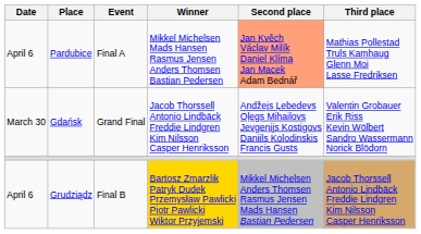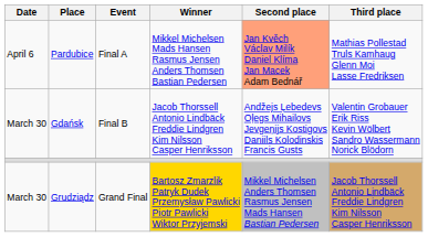 <table class=wikitable style="font-size:14px">
 <tr>
 <th>Date</th>
 <th>Place</th>
 <th>Event</th>
 <th>Winner</th>
 <th>Second place</th>
 <th>Third place</th>
 </tr>
 <tr>
 <td>April 6</td>
 <td> <a href='#'>Pardubice</a></td>
 <td>Final A  </td>
 <td><strong></strong><br><a href='#'>Mikkel Michelsen</a><br><a href='#'>Mads Hansen</a><br><a href='#'>Rasmus Jensen</a><br><a href='#'>Anders Thomsen</a><br><a href='#'>Bastian Pedersen</a></td>
 <td style="background: lightsalmon;"><strong></strong><br><a href='#'>Jan Kvěch</a><br><a href='#'>Václav Milík</a><br><a href='#'>Daniel Klíma</a><br><a href='#'>Jan Macek</a><br>Adam Bednář</td>
 <td><strong></strong><br><a href='#'>Mathias Pollestad</a><br><a href='#'>Truls Kamhaug</a><br><a href='#'>Glenn Moi</a><br><a href='#'>Lasse Fredriksen</a></td>
 </tr>
 <tr>
 <td>March 30</td>
 <td> <a href='#'>Gdańsk</a></td>
-<td>Grand Final</td>
+<td>Final B </td>
 <td><strong></strong><br><a href='#'>Jacob Thorssell</a><br><a href='#'>Antonio Lindbäck</a><br><a href='#'>Freddie Lindgren</a><br><a href='#'>Kim Nilsson</a><br><a href='#'>Casper Henriksson</a></td>
 <td><strong></strong><br><a href='#'>Andžejs Ļebedevs</a><br><a href='#'>Oļegs Mihailovs</a><br><a href='#'>Jevgeņijs Kostigovs</a><br><a href='#'>Daniils Kolodinskis</a><br><a href='#'>Francis Gusts</a></td>
 <td><strong></strong><br><a href='#'>Valentin Grobauer</a><br><a href='#'>Erik Riss</a><br><a href='#'>Kevin Wölbert</a><br><a href='#'>Sandro Wassermann</a><br><a href='#'>Norick Blödorn</a></td>
 </tr>
 <tr bgcolor=#DDDDDD>
 <td colspan=7></td>
 </tr>
 <tr>
-<td>April 6</td>
+<td>March 30</td>
 <td> <a href='#'>Grudziądz</a></td>
-<td>Final B </td>
+<td>Grand Final</td>
 <td bgcolor=gold><strong></strong> <br><a href='#'>Bartosz Zmarzlik</a><br><a href='#'>Patryk Dudek</a><br><a href='#'>Przemysław Pawlicki</a><br><a href='#'>Piotr Pawlicki</a><br><a href='#'>Wiktor Przyjemski</a></td>
 <td bgcolor=silver><strong></strong> <br><a href='#'>Mikkel Michelsen</a><br><a href='#'>Anders Thomsen</a><br><a href='#'>Rasmus Jensen</a><br><a href='#'>Mads Hansen</a><br><em><a href='#'>Bastian Pedersen</a></em></td>
 <td bgcolor=d4a96b><strong></strong> <br><a href='#'>Jacob Thorssell</a><br><a href='#'>Antonio Lindbäck</a><br><a href='#'>Freddie Lindgren</a><br><a href='#'>Kim Nilsson</a><br><a href='#'>Casper Henriksson</a></td>
 </tr>
 </table>
